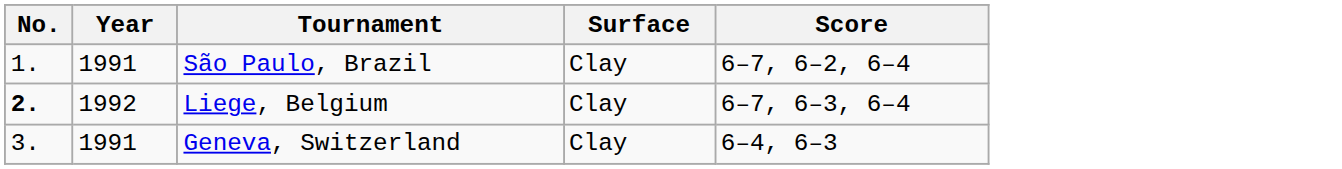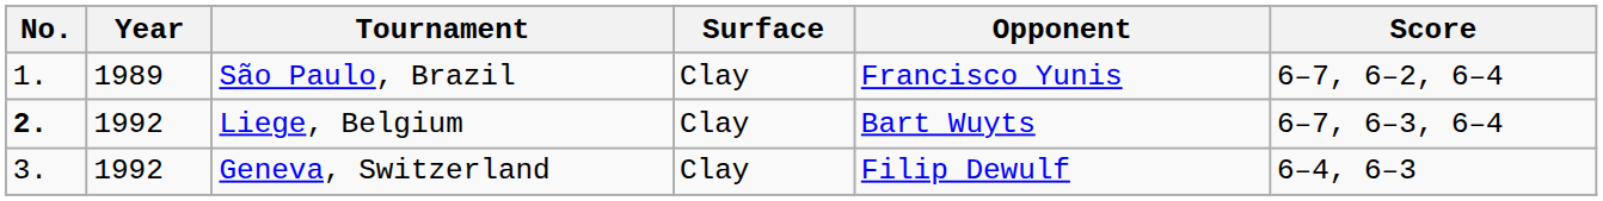 <table class="sortable wikitable">
 <tr>
 <th width=30>No.</th>
 <th width=50>Year</th>
 <th width=200>Tournament</th>
 <th width=75>Surface</th>
+<th width=180>Opponent</th>
 <th width=140>Score</th>
 </tr>
 <tr>
 <td>1.</td>
-<td>1991</td>
+<td>1989</td>
 <td><a href='#'>São Paulo</a>, Brazil</td>
 <td>Clay</td>
+<td> <a href='#'>Francisco Yunis</a></td>
 <td>6–7, 6–2, 6–4</td>
 </tr>
 <tr>
 <td><strong>2.</strong></td>
 <td>1992</td>
 <td><a href='#'>Liege</a>, Belgium</td>
 <td>Clay</td>
+<td> <a href='#'>Bart Wuyts</a></td>
 <td>6–7, 6–3, 6–4</td>
 </tr>
 <tr>
 <td>3.</td>
-<td>1991</td>
+<td>1992</td>
 <td><a href='#'>Geneva</a>, Switzerland</td>
 <td>Clay</td>
+<td> <a href='#'>Filip Dewulf</a></td>
 <td>6–4, 6–3</td>
 </tr>
 </table>
